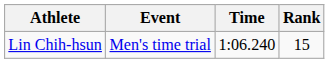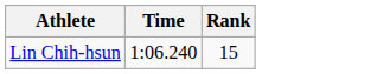 <table class=wikitable style="font-size:90%">
 <tr>
 <th>Athlete</th>
-<th>Event</th>
 <th>Time</th>
 <th>Rank</th>
 </tr>
 <tr align=center>
 <td align=left><a href='#'>Lin Chih-hsun</a></td>
-<td align=left><a href='#'>Men's time trial</a></td>
 <td>1:06.240</td>
 <td>15</td>
 </tr>
 </table>
